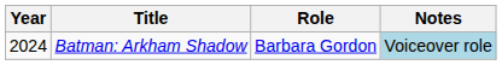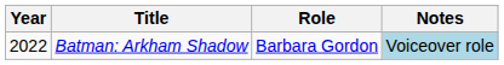 <table class="wikitable sortable">
 <tr>
 <th>Year</th>
 <th>Title</th>
 <th>Role</th>
 <th>Notes</th>
 </tr>
 <tr>
-<td>2024</td>
+<td>2022</td>
 <td><em><a href='#'>Batman: Arkham Shadow</a></em></td>
 <td><a href='#'>Barbara Gordon</a></td>
 <td style="background: lightblue;">Voiceover role</td>
 </tr>
 </table>
